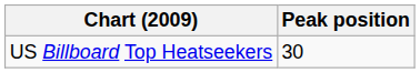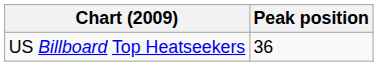 <table class="wikitable">
 <tr>
 <th>Chart (2009)</th>
 <th>Peak position</th>
 </tr>
 <tr>
 <td>US <em><a href='#'>Billboard</a></em> <a href='#'>Top Heatseekers</a></td>
-<td>30</td>
+<td>36</td>
 </tr>
 </table>
